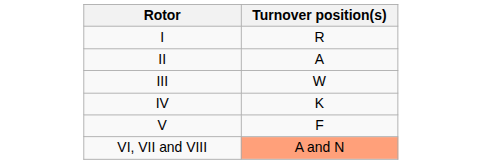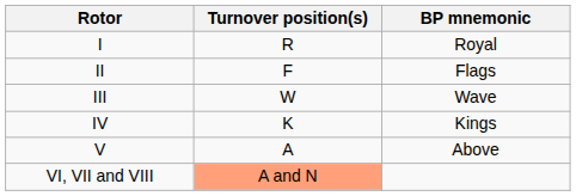 <table class="wikitable" style="margin: 1em auto 1em auto">
 <tr>
 <th style="width:130pt;">Rotor</th>
 <th style="width:130pt;">Turnover position(s)</th>
+<th style="width:130pt;">BP mnemonic</th>
 </tr>
 <tr style="text-align:center;">
 <td>I</td>
 <td style="text-align:center;">R</td>
+<td style="text-align:center;">Royal</td>
 </tr>
 <tr style="text-align:center;">
 <td>II</td>
-<td style="text-align:center;">A</td>
+<td style="text-align:center;">F</td>
+<td style="text-align:center;">Flags</td>
 </tr>
 <tr style="text-align:center;">
 <td>III</td>
 <td style="text-align:center;">W</td>
+<td style="text-align:center;">Wave</td>
 </tr>
 <tr style="text-align:center;">
 <td>IV</td>
 <td style="text-align:center;">K</td>
+<td style="text-align:center;">Kings</td>
 </tr>
 <tr style="text-align:center;">
 <td>V</td>
-<td style="text-align:center;">F</td>
+<td style="text-align:center;">A</td>
+<td style="text-align:center;">Above</td>
 </tr>
 <tr>
 <td style="text-align:center;">VI, VII and VIII</td>
 <td style="background: lightsalmon; text-align:center;">A and N</td>
+<td></td>
 </tr>
 </table>
